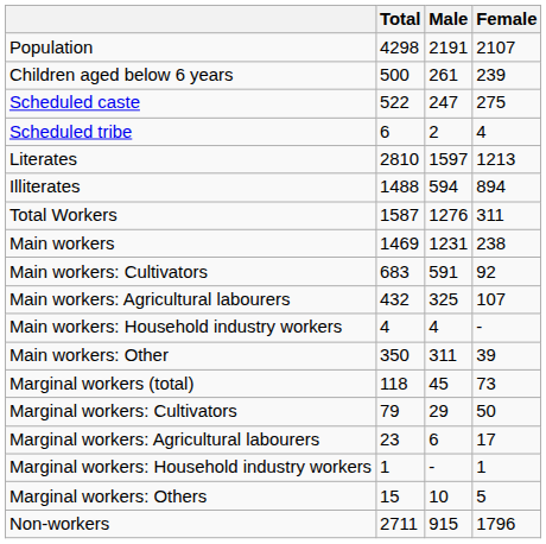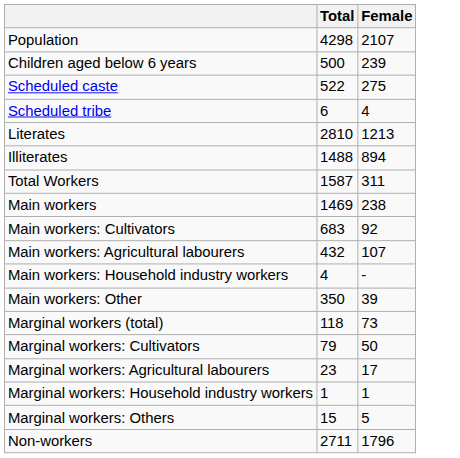 <table class="wikitable sortable">
 <tr>
 <th></th>
 <th>Total</th>
-<th>Male</th>
 <th>Female</th>
 </tr>
 <tr>
 <td>Population</td>
 <td>4298</td>
-<td>2191</td>
 <td>2107</td>
 </tr>
 <tr>
 <td>Children aged below 6 years</td>
 <td>500</td>
-<td>261</td>
 <td>239</td>
 </tr>
 <tr>
 <td><a href='#'>Scheduled caste</a></td>
 <td>522</td>
-<td>247</td>
 <td>275</td>
 </tr>
 <tr>
 <td><a href='#'>Scheduled tribe</a></td>
 <td>6</td>
-<td>2</td>
 <td>4</td>
 </tr>
 <tr>
 <td>Literates</td>
 <td>2810</td>
-<td>1597</td>
 <td>1213</td>
 </tr>
 <tr>
 <td>Illiterates</td>
 <td>1488</td>
-<td>594</td>
 <td>894</td>
 </tr>
 <tr>
 <td>Total Workers</td>
 <td>1587</td>
-<td>1276</td>
 <td>311</td>
 </tr>
 <tr>
 <td>Main workers</td>
 <td>1469</td>
-<td>1231</td>
 <td>238</td>
 </tr>
 <tr>
 <td>Main workers: Cultivators</td>
 <td>683</td>
-<td>591</td>
 <td>92</td>
 </tr>
 <tr>
 <td>Main workers: Agricultural labourers</td>
 <td>432</td>
-<td>325</td>
 <td>107</td>
 </tr>
 <tr>
 <td>Main workers: Household industry workers</td>
-<td>4</td>
 <td>4</td>
 <td>-</td>
 </tr>
 <tr>
 <td>Main workers: Other</td>
 <td>350</td>
-<td>311</td>
 <td>39</td>
 </tr>
 <tr>
 <td>Marginal workers (total)</td>
 <td>118</td>
-<td>45</td>
 <td>73</td>
 </tr>
 <tr>
 <td>Marginal workers: Cultivators</td>
 <td>79</td>
-<td>29</td>
 <td>50</td>
 </tr>
 <tr>
 <td>Marginal workers: Agricultural labourers</td>
 <td>23</td>
-<td>6</td>
 <td>17</td>
 </tr>
 <tr>
 <td>Marginal workers: Household industry workers</td>
 <td>1</td>
-<td>-</td>
 <td>1</td>
 </tr>
 <tr>
 <td>Marginal workers: Others</td>
 <td>15</td>
-<td>10</td>
 <td>5</td>
 </tr>
 <tr>
 <td>Non-workers</td>
 <td>2711</td>
-<td>915</td>
 <td>1796</td>
 </tr>
 </table>
